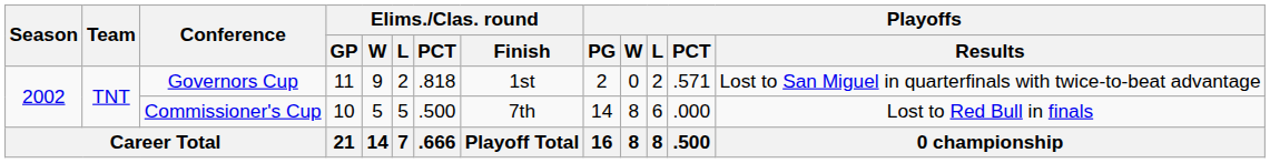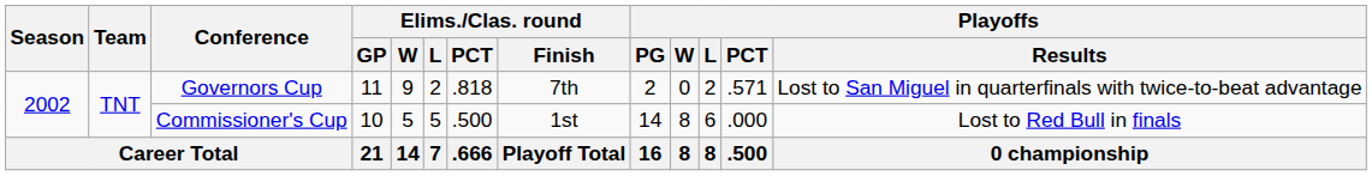 <table class="wikitable" style="text-align:center">
 <tr>
 <th rowspan="2">Season</th>
 <th rowspan="2">Team</th>
 <th rowspan="2">Conference</th>
 <th colspan="5">Elims./Clas. round</th>
 <th colspan="5">Playoffs</th>
 </tr>
 <tr>
 <th>GP</th>
 <th>W</th>
 <th>L</th>
 <th>PCT</th>
 <th>Finish</th>
 <th>PG</th>
 <th>W</th>
 <th>L</th>
 <th>PCT</th>
 <th>Results</th>
 </tr>
 <tr>
 <td rowspan="2"><a href='#'>2002</a></td>
 <td rowspan="2"><a href='#'>TNT</a></td>
 <td><a href='#'>Governors Cup</a></td>
 <td>11</td>
 <td>9</td>
 <td>2</td>
 <td>.818</td>
-<td>1st</td>
+<td>7th</td>
 <td>2</td>
 <td>0</td>
 <td>2</td>
 <td>.571</td>
 <td>Lost to <a href='#'>San Miguel</a> in quarterfinals with twice-to-beat advantage</td>
 </tr>
 <tr>
 <td><a href='#'>Commissioner's Cup</a></td>
 <td>10</td>
 <td>5</td>
 <td>5</td>
 <td>.500</td>
-<td>7th</td>
+<td>1st</td>
 <td>14</td>
 <td>8</td>
 <td>6</td>
 <td>.000</td>
 <td>Lost to <a href='#'>Red Bull</a> in <a href='#'>finals</a></td>
 </tr>
 <tr>
 <th colspan="3"><strong>Career Total</strong></th>
 <th><strong>21</strong></th>
 <th><strong>14</strong></th>
 <th><strong>7</strong></th>
 <th><strong>.666</strong></th>
 <th>Playoff Total</th>
 <th><strong>16</strong></th>
 <th><strong>8</strong></th>
 <th><strong>8</strong></th>
 <th><strong>.500</strong></th>
 <th><strong>0 championship</strong></th>
 </tr>
 </table>
